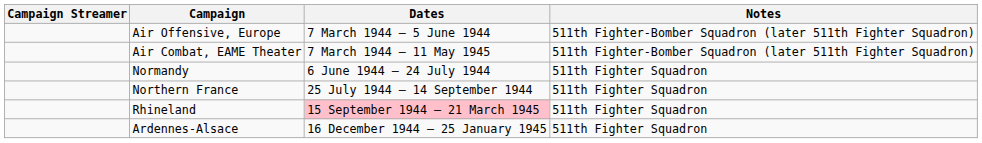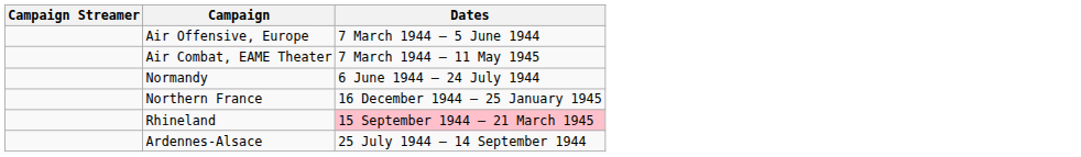 <table class="wikitable">
 <tr style="background:#efefef;">
 <th>Campaign Streamer</th>
 <th>Campaign</th>
 <th>Dates</th>
-<th>Notes</th>
 </tr>
 <tr>
 <td></td>
 <td>Air Offensive, Europe</td>
 <td>7 March 1944 – 5 June 1944</td>
-<td>511th Fighter-Bomber Squadron (later 511th Fighter Squadron)</td>
 </tr>
 <tr>
 <td></td>
 <td>Air Combat, EAME Theater</td>
 <td>7 March 1944 – 11 May 1945</td>
-<td>511th Fighter-Bomber Squadron (later 511th Fighter Squadron)</td>
 </tr>
 <tr>
 <td></td>
 <td>Normandy</td>
 <td>6 June 1944 – 24 July 1944</td>
-<td>511th Fighter Squadron</td>
 </tr>
 <tr>
 <td></td>
 <td>Northern France</td>
-<td>25 July 1944 – 14 September 1944</td>
-<td>511th Fighter Squadron</td>
+<td>16 December 1944 – 25 January 1945</td>
 </tr>
 <tr>
 <td></td>
 <td>Rhineland</td>
 <td style="background: pink;">15 September 1944 – 21 March 1945</td>
-<td>511th Fighter Squadron</td>
 </tr>
 <tr>
 <td></td>
 <td>Ardennes-Alsace</td>
-<td>16 December 1944 – 25 January 1945</td>
-<td>511th Fighter Squadron</td>
+<td>25 July 1944 – 14 September 1944</td>
 </tr>
 </table>
